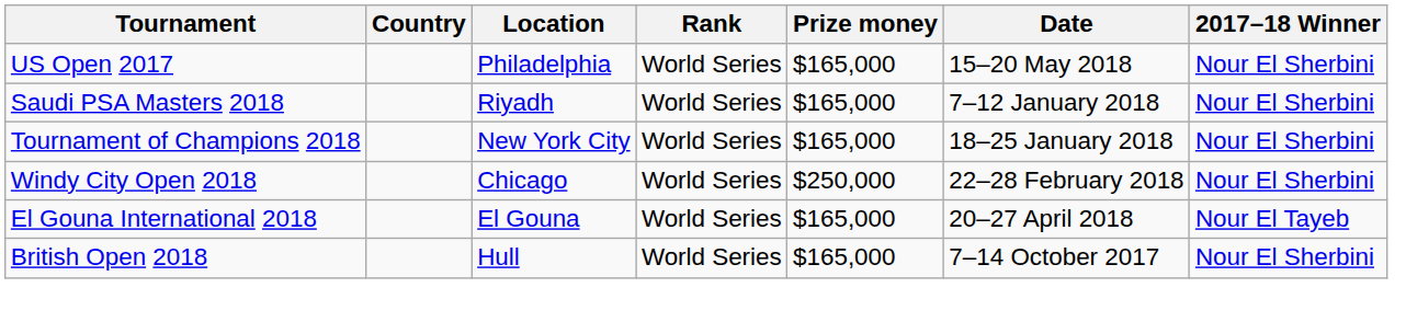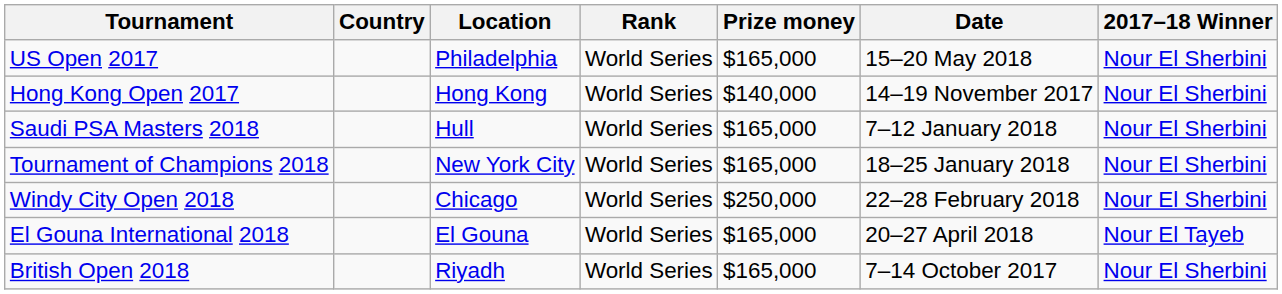 <table class=wikitable>
 <tr>
 <th>Tournament</th>
 <th>Country</th>
 <th>Location</th>
 <th>Rank</th>
 <th>Prize money</th>
 <th>Date</th>
 <th>2017–18 Winner</th>
 </tr>
 <tr>
 <td><a href='#'>US Open</a> <a href='#'>2017</a></td>
 <td></td>
 <td><a href='#'>Philadelphia</a></td>
 <td>World Series</td>
 <td>$165,000</td>
 <td>15–20 May 2018</td>
 <td> <a href='#'>Nour El Sherbini</a></td>
 </tr>
 <tr>
+<td><a href='#'>Hong Kong Open</a> <a href='#'>2017</a></td>
+<td></td>
+<td><a href='#'>Hong Kong</a></td>
+<td>World Series</td>
+<td>$140,000</td>
+<td>14–19 November 2017</td>
+<td> <a href='#'>Nour El Sherbini</a></td>
+</tr>
+<tr>
 <td><a href='#'>Saudi PSA Masters</a> <a href='#'>2018</a></td>
 <td></td>
-<td><a href='#'>Riyadh</a></td>
+<td><a href='#'>Hull</a></td>
 <td>World Series</td>
 <td>$165,000</td>
 <td>7–12 January 2018</td>
 <td> <a href='#'>Nour El Sherbini</a></td>
 </tr>
 <tr>
 <td><a href='#'>Tournament of Champions</a> <a href='#'>2018</a></td>
 <td></td>
 <td><a href='#'>New York City</a></td>
 <td>World Series</td>
 <td>$165,000</td>
 <td>18–25 January 2018</td>
 <td> <a href='#'>Nour El Sherbini</a></td>
 </tr>
 <tr>
 <td><a href='#'>Windy City Open</a> <a href='#'>2018</a></td>
 <td></td>
 <td><a href='#'>Chicago</a></td>
 <td>World Series</td>
 <td>$250,000</td>
 <td>22–28 February 2018</td>
 <td> <a href='#'>Nour El Sherbini</a></td>
 </tr>
 <tr>
 <td><a href='#'>El Gouna International</a> <a href='#'>2018</a></td>
 <td></td>
 <td><a href='#'>El Gouna</a></td>
 <td>World Series</td>
 <td>$165,000</td>
 <td>20–27 April 2018</td>
 <td> <a href='#'>Nour El Tayeb</a></td>
 </tr>
 <tr>
 <td><a href='#'>British Open</a> <a href='#'>2018</a></td>
 <td></td>
-<td><a href='#'>Hull</a></td>
+<td><a href='#'>Riyadh</a></td>
 <td>World Series</td>
 <td>$165,000</td>
 <td>7–14 October 2017</td>
 <td> <a href='#'>Nour El Sherbini</a></td>
 </tr>
 </table>
